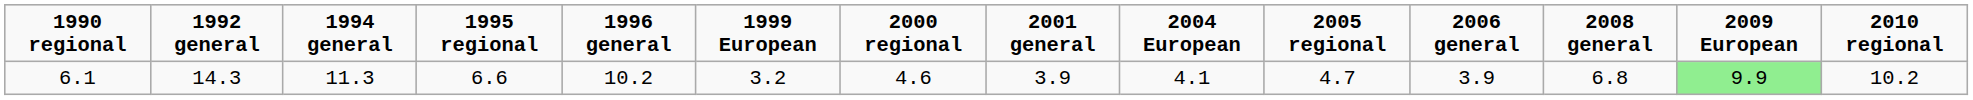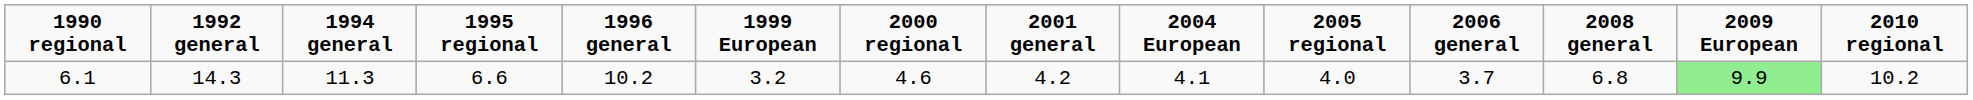 <table class="wikitable" style="text-align:center">
 <tr>
 <td><strong>1990 regional</strong></td>
 <td><strong>1992 general</strong></td>
 <td><strong>1994 general</strong></td>
 <td><strong>1995 regional</strong></td>
 <td><strong>1996 general</strong></td>
 <td><strong>1999 European</strong></td>
 <td><strong>2000 regional</strong></td>
 <td><strong>2001 general</strong></td>
 <td><strong>2004 European</strong></td>
 <td><strong>2005 regional</strong></td>
 <td><strong>2006 general</strong></td>
 <td><strong>2008 general</strong></td>
 <td><strong>2009 European</strong></td>
 <td><strong>2010 regional</strong></td>
 </tr>
 <tr>
 <td>6.1</td>
 <td>14.3</td>
 <td>11.3</td>
 <td>6.6</td>
 <td>10.2</td>
 <td>3.2</td>
 <td>4.6</td>
-<td>3.9</td>
+<td>4.2</td>
 <td>4.1</td>
-<td>4.7</td>
-<td>3.9</td>
+<td>4.0</td>
+<td>3.7</td>
 <td>6.8</td>
 <td style="background: lightgreen;">9.9</td>
 <td>10.2</td>
 </tr>
 </table>
